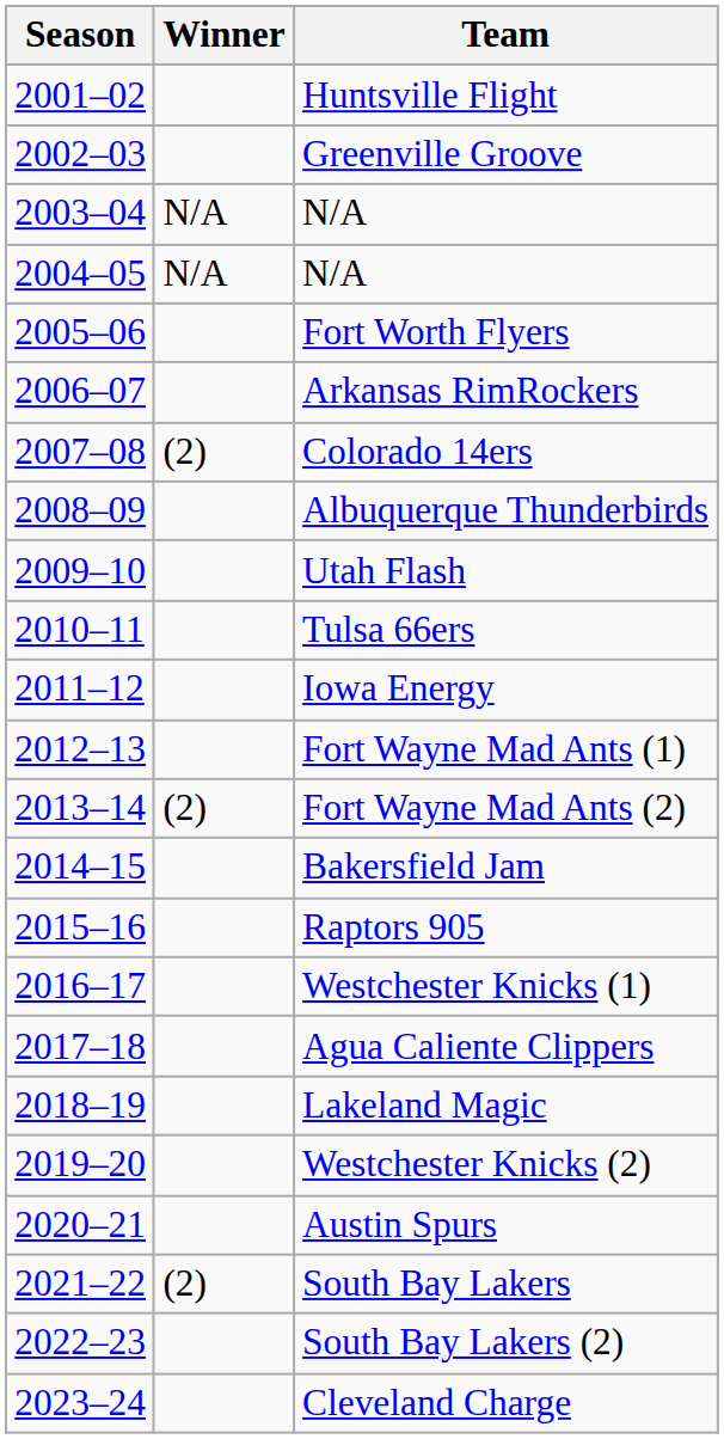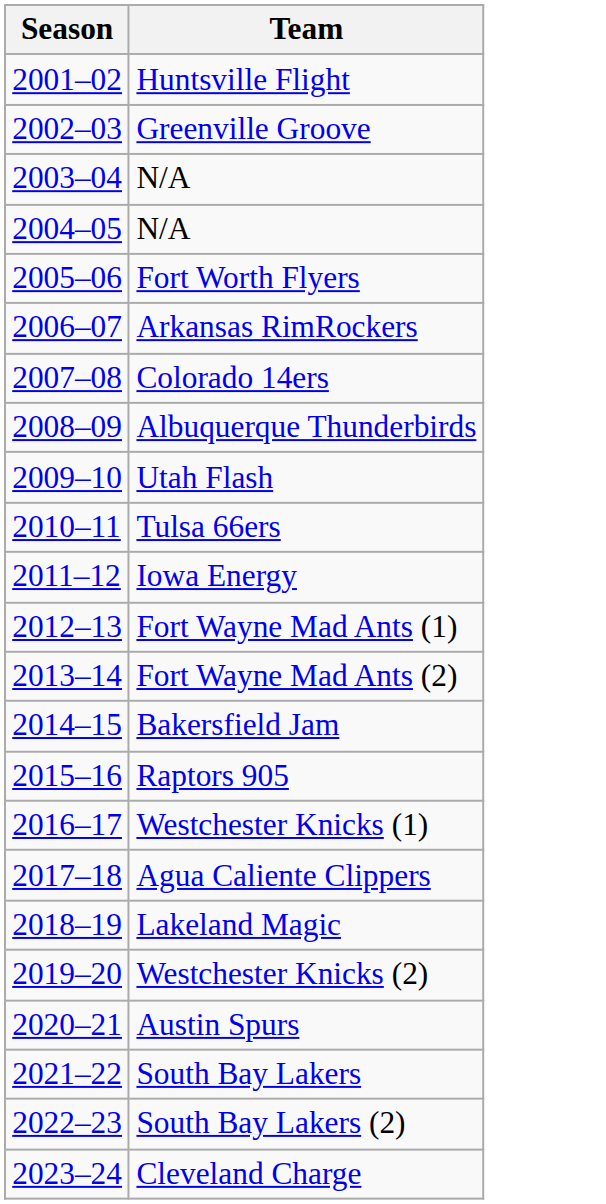 <table class="wikitable sortable">
 <tr>
 <th>Season</th>
-<th>Winner</th>
 <th>Team</th>
 </tr>
 <tr>
 <td><a href='#'>2001–02</a></td>
-<td></td>
 <td><a href='#'>Huntsville Flight</a></td>
 </tr>
 <tr>
 <td><a href='#'>2002–03</a></td>
-<td></td>
 <td><a href='#'>Greenville Groove</a></td>
 </tr>
 <tr>
 <td><a href='#'>2003–04</a></td>
 <td>N/A</td>
-<td>N/A</td>
 </tr>
 <tr>
 <td><a href='#'>2004–05</a></td>
 <td>N/A</td>
-<td>N/A</td>
 </tr>
 <tr>
 <td><a href='#'>2005–06</a></td>
-<td></td>
 <td><a href='#'>Fort Worth Flyers</a></td>
 </tr>
 <tr>
 <td><a href='#'>2006–07</a></td>
-<td></td>
 <td><a href='#'>Arkansas RimRockers</a></td>
 </tr>
 <tr>
 <td><a href='#'>2007–08</a></td>
-<td> (2)</td>
 <td><a href='#'>Colorado 14ers</a></td>
 </tr>
 <tr>
 <td><a href='#'>2008–09</a></td>
-<td></td>
 <td><a href='#'>Albuquerque Thunderbirds</a></td>
 </tr>
 <tr>
 <td><a href='#'>2009–10</a></td>
-<td></td>
 <td><a href='#'>Utah Flash</a></td>
 </tr>
 <tr>
 <td><a href='#'>2010–11</a></td>
-<td></td>
 <td><a href='#'>Tulsa 66ers</a></td>
 </tr>
 <tr>
 <td><a href='#'>2011–12</a></td>
-<td></td>
 <td><a href='#'>Iowa Energy</a></td>
 </tr>
 <tr>
 <td><a href='#'>2012–13</a></td>
-<td></td>
 <td><a href='#'>Fort Wayne Mad Ants</a> (1)</td>
 </tr>
 <tr>
 <td><a href='#'>2013–14</a></td>
-<td> (2)</td>
 <td><a href='#'>Fort Wayne Mad Ants</a> (2)</td>
 </tr>
 <tr>
 <td><a href='#'>2014–15</a></td>
-<td></td>
 <td><a href='#'>Bakersfield Jam</a></td>
 </tr>
 <tr>
 <td><a href='#'>2015–16</a></td>
-<td></td>
 <td><a href='#'>Raptors 905</a></td>
 </tr>
 <tr>
 <td><a href='#'>2016–17</a></td>
-<td></td>
 <td><a href='#'>Westchester Knicks</a> (1)</td>
 </tr>
 <tr>
 <td><a href='#'>2017–18</a></td>
-<td></td>
 <td><a href='#'>Agua Caliente Clippers</a></td>
 </tr>
 <tr>
 <td><a href='#'>2018–19</a></td>
-<td></td>
 <td><a href='#'>Lakeland Magic</a></td>
 </tr>
 <tr>
 <td><a href='#'>2019–20</a></td>
-<td></td>
 <td><a href='#'>Westchester Knicks</a> (2)</td>
 </tr>
 <tr>
 <td><a href='#'>2020–21</a></td>
-<td></td>
 <td><a href='#'>Austin Spurs</a></td>
 </tr>
 <tr>
 <td><a href='#'>2021–22</a></td>
-<td> (2)</td>
 <td><a href='#'>South Bay Lakers</a></td>
 </tr>
 <tr>
 <td><a href='#'>2022–23</a></td>
-<td></td>
 <td><a href='#'>South Bay Lakers</a> (2)</td>
 </tr>
 <tr>
 <td><a href='#'>2023–24</a></td>
-<td></td>
 <td><a href='#'>Cleveland Charge</a></td>
 </tr>
 </table>
